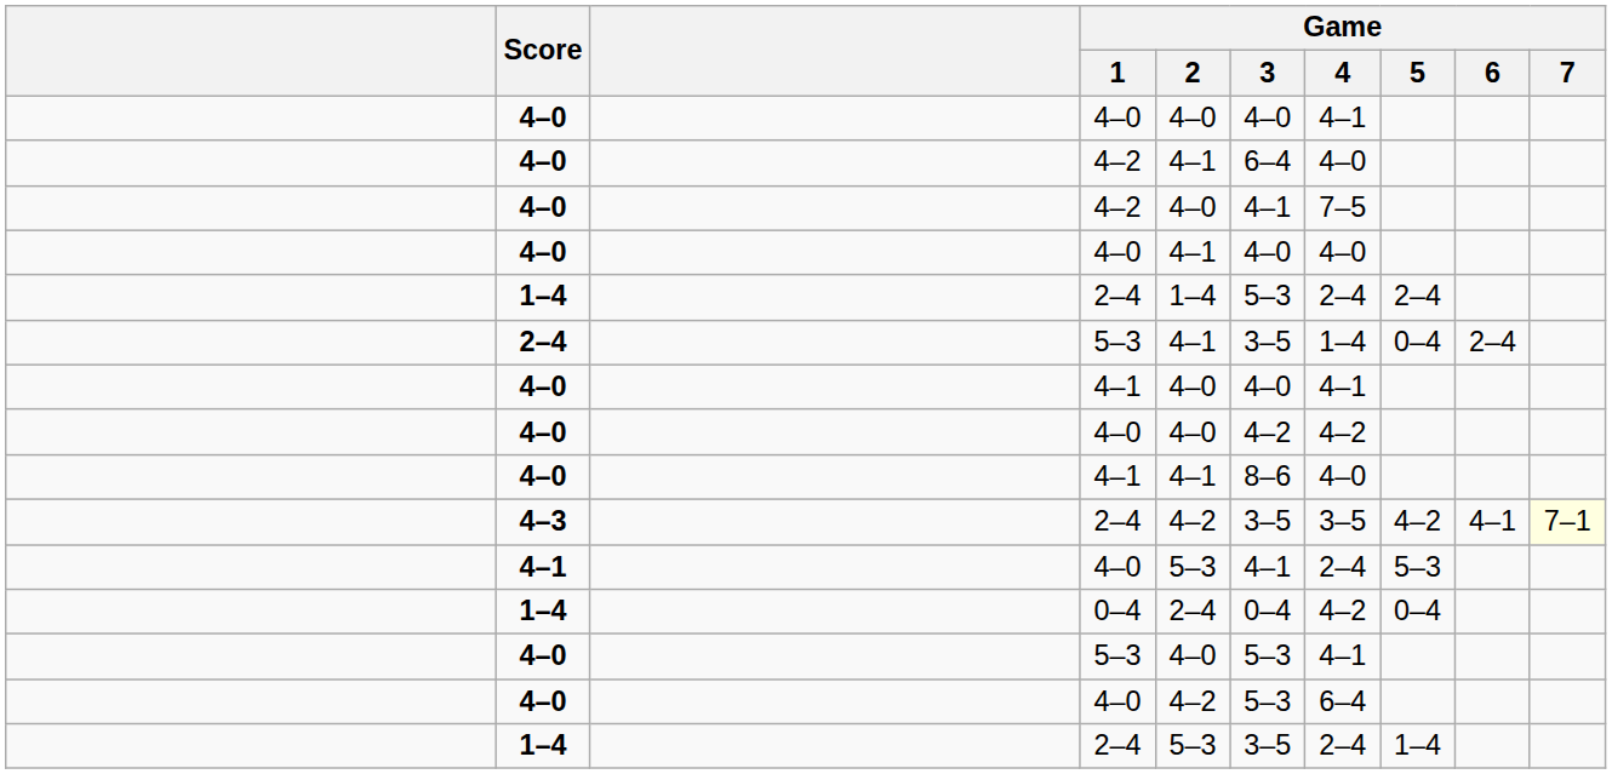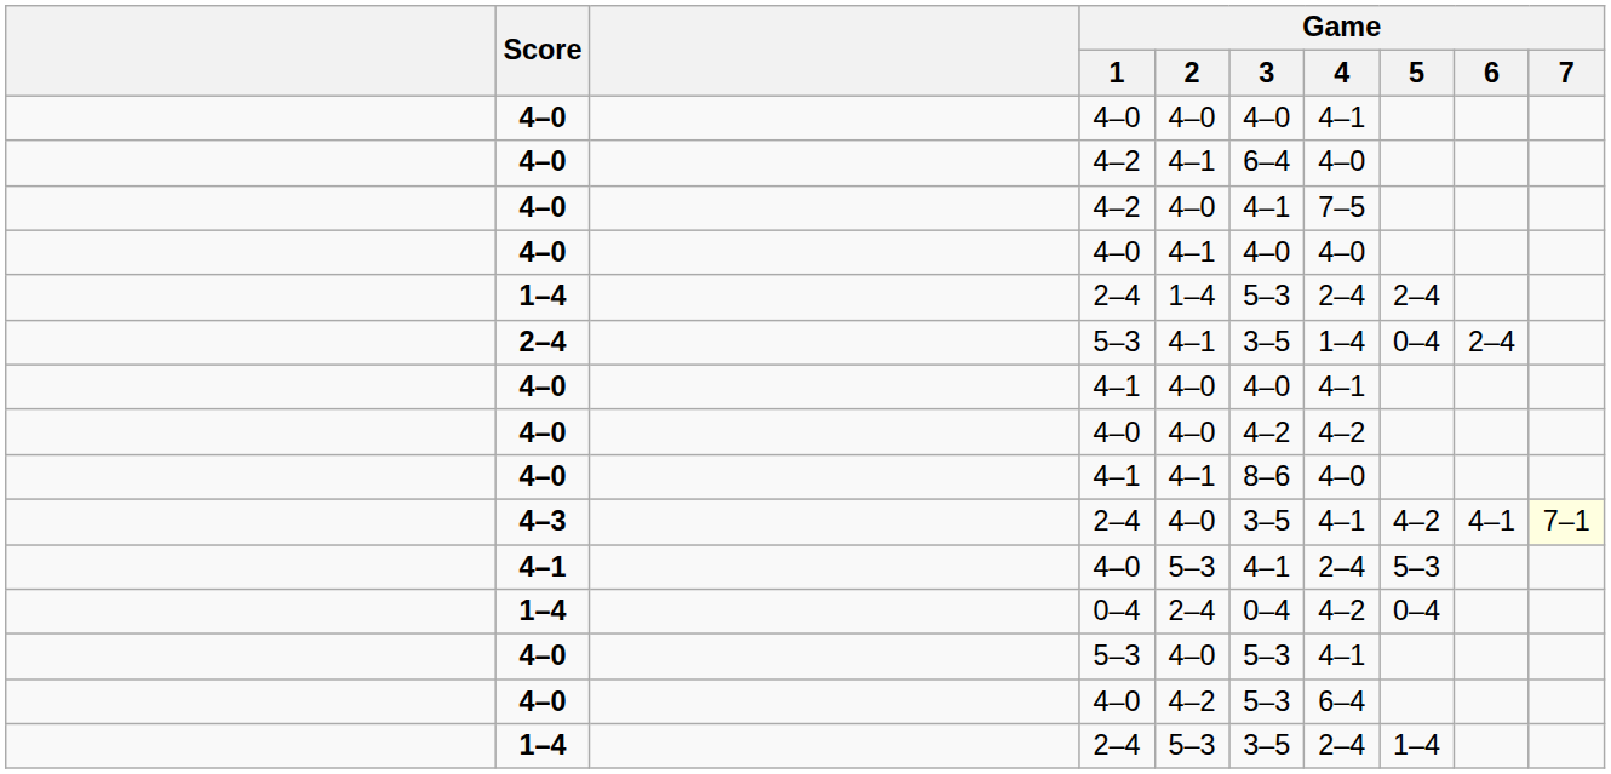 <table class="wikitable" style="text-align: center;">
 <tr>
 <th rowspan=2 align="right" width="270"></th>
 <th rowspan=2 width="45">Score</th>
 <th rowspan=2 align="left" width="270"></th>
 <th colspan=7>Game</th>
 </tr>
 <tr>
 <th width="35">1</th>
 <th width="35">2</th>
 <th width="35">3</th>
 <th width="35">4</th>
 <th width="35">5</th>
 <th width="35">6</th>
 <th width="35">7</th>
 </tr>
 <tr>
 <td align=left><strong></strong></td>
 <td align=center><strong>4–0</strong></td>
 <td align=left></td>
 <td>4–0</td>
 <td>4–0</td>
 <td>4–0</td>
 <td>4–1</td>
 <td></td>
 <td></td>
 <td></td>
 </tr>
 <tr>
 <td align=left><strong></strong></td>
 <td align=center><strong>4–0</strong></td>
 <td align=left></td>
 <td>4–2</td>
 <td>4–1</td>
 <td>6–4</td>
 <td>4–0</td>
 <td></td>
 <td></td>
 <td></td>
 </tr>
 <tr>
 <td align=left><strong></strong></td>
 <td align=center><strong>4–0</strong></td>
 <td align=left></td>
 <td>4–2</td>
 <td>4–0</td>
 <td>4–1</td>
 <td>7–5</td>
 <td></td>
 <td></td>
 <td></td>
 </tr>
 <tr>
 <td align=left><strong></strong></td>
 <td align=center><strong>4–0</strong></td>
 <td align=left></td>
 <td>4–0</td>
 <td>4–1</td>
 <td>4–0</td>
 <td>4–0</td>
 <td></td>
 <td></td>
 <td></td>
 </tr>
 <tr>
 <td align=left></td>
 <td align=center><strong>1–4</strong></td>
 <td align=left><strong></strong></td>
 <td>2–4</td>
 <td>1–4</td>
 <td>5–3</td>
 <td>2–4</td>
 <td>2–4</td>
 <td></td>
 <td></td>
 </tr>
 <tr>
 <td align=left></td>
 <td align=center><strong>2–4</strong></td>
 <td align=left><strong></strong></td>
 <td>5–3</td>
 <td>4–1</td>
 <td>3–5</td>
 <td>1–4</td>
 <td>0–4</td>
 <td>2–4</td>
 <td></td>
 </tr>
 <tr>
 <td align=left><strong></strong></td>
 <td align=center><strong>4–0</strong></td>
 <td align=left></td>
 <td>4–1</td>
 <td>4–0</td>
 <td>4–0</td>
 <td>4–1</td>
 <td></td>
 <td></td>
 <td></td>
 </tr>
 <tr>
 <td align=left><strong></strong></td>
 <td align=center><strong>4–0</strong></td>
 <td align=left></td>
 <td>4–0</td>
 <td>4–0</td>
 <td>4–2</td>
 <td>4–2</td>
 <td></td>
 <td></td>
 <td></td>
 </tr>
 <tr>
 <td align=left><strong></strong></td>
 <td align=center><strong>4–0</strong></td>
 <td align=left></td>
 <td>4–1</td>
 <td>4–1</td>
 <td>8–6</td>
 <td>4–0</td>
 <td></td>
 <td></td>
 <td></td>
 </tr>
 <tr>
 <td align=left><strong></strong></td>
 <td align=center><strong>4–3</strong></td>
 <td align=left></td>
 <td>2–4</td>
-<td>4–2</td>
+<td>4–0</td>
 <td>3–5</td>
-<td>3–5</td>
+<td>4–1</td>
 <td>4–2</td>
 <td>4–1</td>
 <td style="background: lightyellow;">7–1</td>
 </tr>
 <tr>
 <td align=left><strong></strong></td>
 <td align=center><strong>4–1</strong></td>
 <td align=left></td>
 <td>4–0</td>
 <td>5–3</td>
 <td>4–1</td>
 <td>2–4</td>
 <td>5–3</td>
 <td></td>
 <td></td>
 </tr>
 <tr>
 <td align=left></td>
 <td align=center><strong>1–4</strong></td>
 <td align=left><strong></strong></td>
 <td>0–4</td>
 <td>2–4</td>
 <td>0–4</td>
 <td>4–2</td>
 <td>0–4</td>
 <td></td>
 <td></td>
 </tr>
 <tr>
 <td align=left><strong></strong></td>
 <td align=center><strong>4–0</strong></td>
 <td align=left></td>
 <td>5–3</td>
 <td>4–0</td>
 <td>5–3</td>
 <td>4–1</td>
 <td></td>
 <td></td>
 <td></td>
 </tr>
 <tr>
 <td align=left><strong></strong></td>
 <td align=center><strong>4–0</strong></td>
 <td align=left></td>
 <td>4–0</td>
 <td>4–2</td>
 <td>5–3</td>
 <td>6–4</td>
 <td></td>
 <td></td>
 <td></td>
 </tr>
 <tr>
 <td align=left></td>
 <td align=center><strong>1–4</strong></td>
 <td align=left><strong></strong></td>
 <td>2–4</td>
 <td>5–3</td>
 <td>3–5</td>
 <td>2–4</td>
 <td>1–4</td>
 <td></td>
 <td></td>
 </tr>
 </table>
